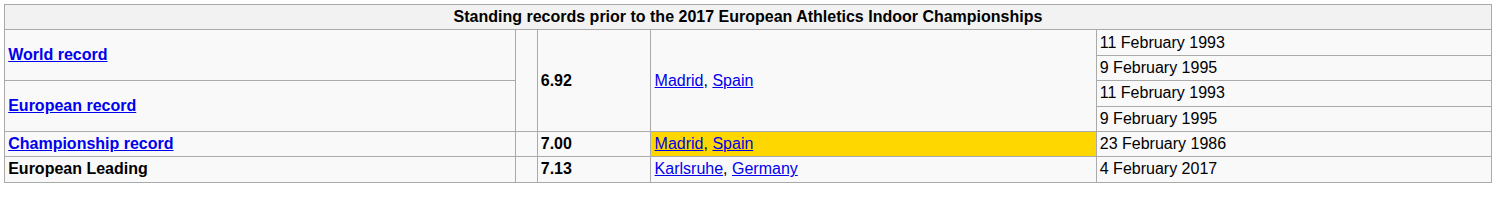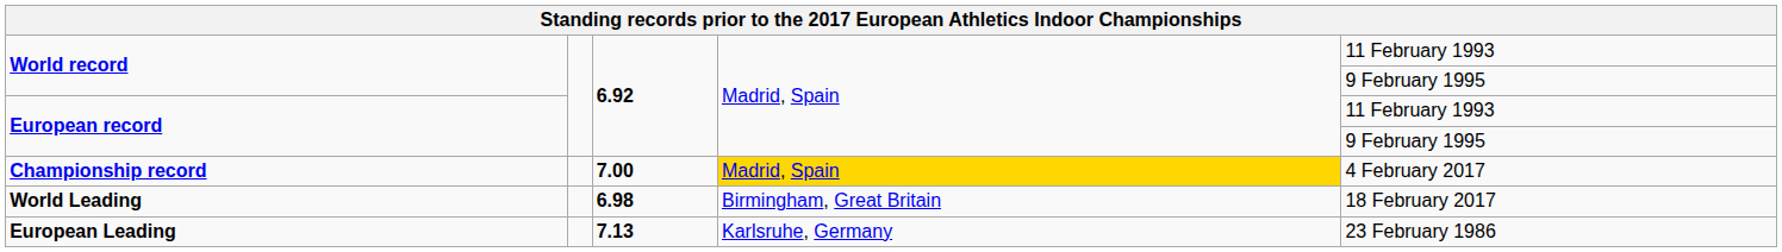 <table class="wikitable" width=75%>
 <tr>
 <th colspan="5">Standing records prior to the 2017 European Athletics Indoor Championships</th>
 </tr>
 <tr>
 <td rowspan=2><strong><a href='#'>World record</a></strong></td>
 <td rowspan=4></td>
 <td rowspan=4><strong>6.92</strong></td>
 <td rowspan=4><a href='#'>Madrid</a>, <a href='#'>Spain</a></td>
 <td>11 February 1993</td>
 </tr>
 <tr>
 <td>9 February 1995</td>
 </tr>
 <tr>
 <td rowspan=2><strong><a href='#'>European record</a></strong></td>
 <td>11 February 1993</td>
 </tr>
 <tr>
 <td>9 February 1995</td>
 </tr>
 <tr>
 <td><strong><a href='#'>Championship record</a></strong></td>
 <td></td>
 <td><strong>7.00</strong></td>
 <td style="background: gold;"><a href='#'>Madrid</a>, <a href='#'>Spain</a></td>
-<td>23 February 1986</td>
+<td>4 February 2017</td>
+</tr>
+<tr>
+<td><strong>World Leading</strong></td>
+<td></td>
+<td><strong>6.98</strong></td>
+<td><a href='#'>Birmingham</a>, <a href='#'>Great Britain</a></td>
+<td>18 February 2017</td>
 </tr>
 <tr>
 <td><strong>European Leading</strong></td>
 <td></td>
 <td><strong>7.13</strong></td>
 <td><a href='#'>Karlsruhe</a>, <a href='#'>Germany</a></td>
-<td>4 February 2017</td>
+<td>23 February 1986</td>
 </tr>
 </table>
